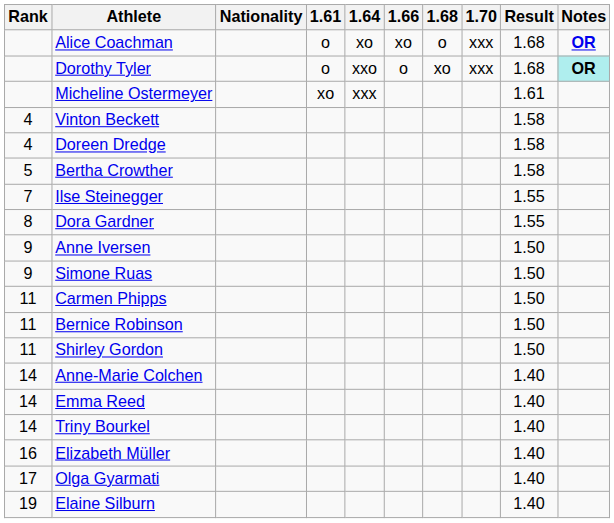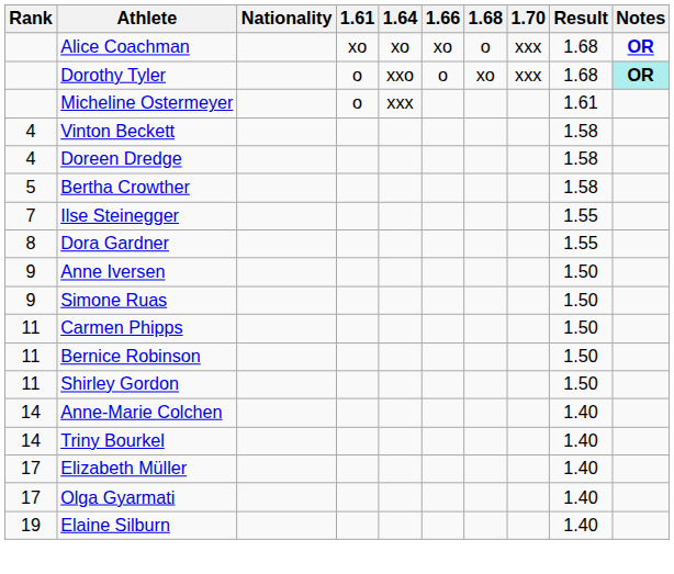 <table class="wikitable sortable" style="text-align:center">
 <tr>
 <th>Rank</th>
 <th>Athlete</th>
 <th>Nationality</th>
 <th>1.61</th>
 <th>1.64</th>
 <th>1.66</th>
 <th>1.68</th>
 <th>1.70</th>
 <th>Result</th>
 <th>Notes</th>
 </tr>
 <tr>
 <td></td>
 <td align=left><a href='#'>Alice Coachman</a></td>
 <td align=left></td>
-<td>o</td>
+<td>xo</td>
 <td>xo</td>
 <td>xo</td>
 <td>o</td>
 <td>xxx</td>
 <td>1.68</td>
 <td><strong><a href='#'>OR</a></strong></td>
 </tr>
 <tr>
 <td></td>
 <td align=left><a href='#'>Dorothy Tyler</a></td>
 <td align=left></td>
 <td>o</td>
 <td>xxo</td>
 <td>o</td>
 <td>xo</td>
 <td>xxx</td>
 <td>1.68</td>
 <td style="background: paleturquoise;"><strong>OR</strong></td>
 </tr>
 <tr>
 <td></td>
 <td align=left><a href='#'>Micheline Ostermeyer</a></td>
 <td align=left></td>
-<td>xo</td>
+<td>o</td>
 <td>xxx</td>
 <td></td>
 <td></td>
 <td></td>
 <td>1.61</td>
 <td></td>
 </tr>
 <tr>
 <td>4</td>
 <td align=left><a href='#'>Vinton Beckett</a></td>
 <td align=left></td>
 <td></td>
 <td></td>
 <td></td>
 <td></td>
 <td></td>
 <td>1.58</td>
 <td></td>
 </tr>
 <tr>
 <td>4</td>
 <td align=left><a href='#'>Doreen Dredge</a></td>
 <td align=left></td>
 <td></td>
 <td></td>
 <td></td>
 <td></td>
 <td></td>
 <td>1.58</td>
 <td></td>
 </tr>
 <tr>
 <td>5</td>
 <td align=left><a href='#'>Bertha Crowther</a></td>
 <td align=left></td>
 <td></td>
 <td></td>
 <td></td>
 <td></td>
 <td></td>
 <td>1.58</td>
 <td></td>
 </tr>
 <tr>
 <td>7</td>
 <td align=left><a href='#'>Ilse Steinegger</a></td>
 <td align=left></td>
 <td></td>
 <td></td>
 <td></td>
 <td></td>
 <td></td>
 <td>1.55</td>
 <td></td>
 </tr>
 <tr>
 <td>8</td>
 <td align=left><a href='#'>Dora Gardner</a></td>
 <td align=left></td>
 <td></td>
 <td></td>
 <td></td>
 <td></td>
 <td></td>
 <td>1.55</td>
 <td></td>
 </tr>
 <tr>
 <td>9</td>
 <td align=left><a href='#'>Anne Iversen</a></td>
 <td align=left></td>
 <td></td>
 <td></td>
 <td></td>
 <td></td>
 <td></td>
 <td>1.50</td>
 <td></td>
 </tr>
 <tr>
 <td>9</td>
 <td align=left><a href='#'>Simone Ruas</a></td>
 <td align=left></td>
 <td></td>
 <td></td>
 <td></td>
 <td></td>
 <td></td>
 <td>1.50</td>
 <td></td>
 </tr>
 <tr>
 <td>11</td>
 <td align=left><a href='#'>Carmen Phipps</a></td>
 <td align=left></td>
 <td></td>
 <td></td>
 <td></td>
 <td></td>
 <td></td>
 <td>1.50</td>
 <td></td>
 </tr>
 <tr>
 <td>11</td>
 <td align=left><a href='#'>Bernice Robinson</a></td>
 <td align=left></td>
 <td></td>
 <td></td>
 <td></td>
 <td></td>
 <td></td>
 <td>1.50</td>
 <td></td>
 </tr>
 <tr>
 <td>11</td>
 <td align=left><a href='#'>Shirley Gordon</a></td>
 <td align=left></td>
 <td></td>
 <td></td>
 <td></td>
 <td></td>
 <td></td>
 <td>1.50</td>
 <td></td>
 </tr>
 <tr>
 <td>14</td>
 <td align=left><a href='#'>Anne-Marie Colchen</a></td>
 <td align=left></td>
 <td></td>
 <td></td>
 <td></td>
 <td></td>
 <td></td>
 <td>1.40</td>
 <td></td>
 </tr>
 <tr>
 <td>14</td>
-<td align=left><a href='#'>Emma Reed</a></td>
-<td align=left></td>
-<td></td>
-<td></td>
-<td></td>
-<td></td>
-<td></td>
-<td>1.40</td>
-<td></td>
-</tr>
-<tr>
-<td>14</td>
 <td align=left><a href='#'>Triny Bourkel</a></td>
 <td align=left></td>
 <td></td>
 <td></td>
 <td></td>
 <td></td>
 <td></td>
 <td>1.40</td>
 <td></td>
 </tr>
 <tr>
-<td>16</td>
+<td>17</td>
 <td align=left><a href='#'>Elizabeth Müller</a></td>
 <td align=left></td>
 <td></td>
 <td></td>
 <td></td>
 <td></td>
 <td></td>
 <td>1.40</td>
 <td></td>
 </tr>
 <tr>
 <td>17</td>
 <td align=left><a href='#'>Olga Gyarmati</a></td>
 <td align=left></td>
 <td></td>
 <td></td>
 <td></td>
 <td></td>
 <td></td>
 <td>1.40</td>
 <td></td>
 </tr>
 <tr>
 <td>19</td>
 <td align=left><a href='#'>Elaine Silburn</a></td>
 <td align=left></td>
 <td></td>
 <td></td>
 <td></td>
 <td></td>
 <td></td>
 <td>1.40</td>
 <td></td>
 </tr>
 </table>
